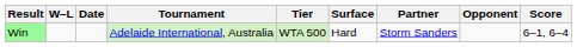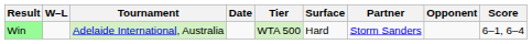 <table class="sortable wikitable">
 <tr>
 <th>Result</th>
 <th class="unsortable">W–L</th>
+<th>Tournament</th>
 <th>Date</th>
-<th>Tournament</th>
 <th>Tier</th>
 <th>Surface</th>
 <th>Partner</th>
 <th>Opponent</th>
 <th class="unsortable">Score</th>
 </tr>
 <tr>
 <td style="background:#98fb98">Win</td>
 <td></td>
+<td style="background:#D4F1C5"><a href='#'>Adelaide International</a>, Australia</td>
 <td><a href='#'></a></td>
-<td style="background:#D4F1C5"><a href='#'>Adelaide International</a>, Australia</td>
 <td style="background:#D4F1C5">WTA 500</td>
 <td>Hard</td>
 <td> <a href='#'>Storm Sanders</a></td>
 <td></td>
 <td>6–1, 6–4</td>
 </tr>
 </table>
